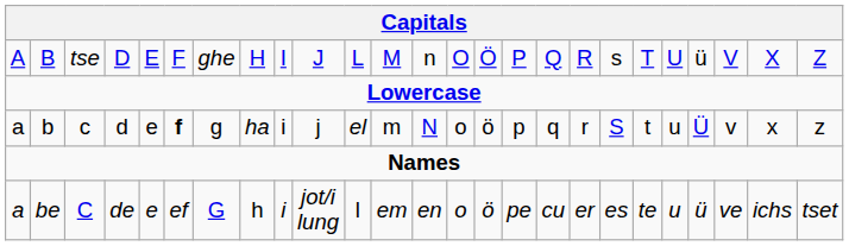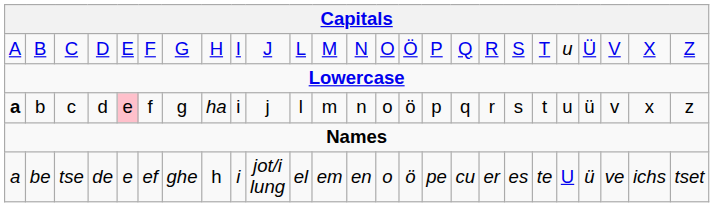 <table class="wikitable" style="text-align:center;">
 <tr>
 <th colspan="26"><a href='#'>Capitals</a></th>
 </tr>
 <tr>
 <td style="width:3%;"><a href='#'>A</a></td>
 <td style="width:3%;"><a href='#'>B</a></td>
-<td style="width:3%;"><em>tse</em></td>
+<td style="width:3%;"><a href='#'>C</a></td>
 <td style="width:3%;"><a href='#'>D</a></td>
 <td style="width:3%;"><a href='#'>E</a></td>
 <td style="width:3%;"><a href='#'>F</a></td>
-<td style="width:3%;"><em>ghe</em></td>
+<td style="width:3%;"><a href='#'>G</a></td>
 <td style="width:3%;"><a href='#'>H</a></td>
 <td style="width:3%;"><a href='#'>I</a></td>
 <td style="width:3%;"><a href='#'>J</a></td>
 <td style="width:3%;"><a href='#'>L</a></td>
 <td style="width:3%;"><a href='#'>M</a></td>
-<td style="width:3%;">n</td>
+<td style="width:3%;"><a href='#'>N</a></td>
 <td style="width:3%;"><a href='#'>O</a></td>
 <td style="width:3%;"><a href='#'>Ö</a></td>
 <td style="width:3%;"><a href='#'>P</a></td>
 <td style="width:3%;"><a href='#'>Q</a></td>
 <td style="width:3%;"><a href='#'>R</a></td>
-<td style="width:3%;">s</td>
+<td style="width:3%;"><a href='#'>S</a></td>
 <td style="width:3%;"><a href='#'>T</a></td>
-<td style="width:3%;"><a href='#'>U</a></td>
-<td style="width:3%;">ü</td>
+<td style="width:3%;"><em>u</em></td>
+<td style="width:3%;"><a href='#'>Ü</a></td>
 <td style="width:3%;"><a href='#'>V</a></td>
 <td style="width:3%;"><a href='#'>X</a></td>
 <td style="width:3%;"><a href='#'>Z</a></td>
 </tr>
 <tr>
 <td colspan="26"><strong><a href='#'>Lowercase</a></strong></td>
 </tr>
 <tr>
-<td style="width:3%;">a</td>
+<td style="width:3%;"><strong>a</strong></td>
 <td style="width:3%;">b</td>
 <td style="width:3%;">c</td>
 <td style="width:3%;">d</td>
-<td style="width:3%;">e</td>
-<td style="width:3%;"><strong>f</strong></td>
+<td style="background: pink; width:3%;">e</td>
+<td style="width:3%;">f</td>
 <td style="width:3%;">g</td>
 <td style="width:3%;"><em>ha</em></td>
 <td style="width:3%;">i</td>
 <td style="width:3%;">j</td>
-<td style="width:3%;"><em>el</em></td>
+<td style="width:3%;">l</td>
 <td style="width:3%;">m</td>
-<td style="width:3%;"><a href='#'>N</a></td>
+<td style="width:3%;">n</td>
 <td style="width:3%;">o</td>
 <td style="width:3%;">ö</td>
 <td style="width:3%;">p</td>
 <td style="width:3%;">q</td>
 <td style="width:3%;">r</td>
-<td style="width:3%;"><a href='#'>S</a></td>
+<td style="width:3%;">s</td>
 <td style="width:3%;">t</td>
 <td style="width:3%;">u</td>
-<td style="width:3%;"><a href='#'>Ü</a></td>
+<td style="width:3%;">ü</td>
 <td style="width:3%;">v</td>
 <td style="width:3%;">x</td>
 <td style="width:3%;">z</td>
 </tr>
 <tr>
 <td colspan="26"><strong>Names</strong></td>
 </tr>
 <tr>
 <td style="width:3%;"><em>a</em></td>
 <td style="width:3%;"><em>be</em></td>
-<td style="width:3%;"><a href='#'>C</a></td>
+<td style="width:3%;"><em>tse</em></td>
 <td style="width:3%;"><em>de</em></td>
 <td style="width:3%;"><em>e</em></td>
 <td style="width:3%;"><em>ef</em></td>
-<td style="width:3%;"><a href='#'>G</a></td>
+<td style="width:3%;"><em>ghe</em></td>
 <td style="width:3%;">h</td>
 <td style="width:3%;"><em>i</em></td>
 <td style="width:3%;"><em>jot/i lung</em></td>
-<td style="width:3%;">l</td>
+<td style="width:3%;"><em>el</em></td>
 <td style="width:3%;"><em>em</em></td>
 <td style="width:3%;"><em>en</em></td>
 <td style="width:3%;"><em>o</em></td>
 <td style="width:3%;"><em>ö</em></td>
 <td style="width:3%;"><em>pe</em></td>
 <td style="width:3%;"><em>cu</em></td>
 <td style="width:3%;"><em>er</em></td>
 <td style="width:3%;"><em>es</em></td>
 <td style="width:3%;"><em>te</em></td>
-<td style="width:3%;"><em>u</em></td>
+<td style="width:3%;"><a href='#'>U</a></td>
 <td style="width:3%;"><em>ü</em></td>
 <td style="width:3%;"><em>ve</em></td>
 <td style="width:3%;"><em>ichs</em></td>
 <td style="width:3%;"><em>tset</em></td>
 </tr>
 </table>
